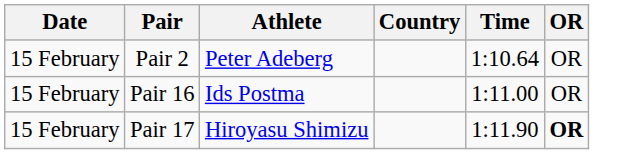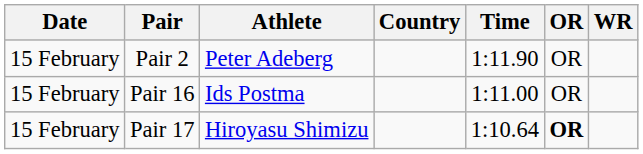 <table class="wikitable" style="text-align:center">
 <tr>
 <th>Date</th>
 <th>Pair</th>
 <th>Athlete</th>
 <th>Country</th>
 <th>Time</th>
 <th>OR</th>
+<th>WR</th>
 </tr>
 <tr>
 <td>15 February</td>
 <td>Pair 2</td>
 <td align=left><a href='#'>Peter Adeberg</a></td>
 <td align=left></td>
-<td>1:10.64</td>
+<td>1:11.90</td>
 <td>OR</td>
+<td></td>
 </tr>
 <tr>
 <td>15 February</td>
 <td>Pair 16</td>
 <td align=left><a href='#'>Ids Postma</a></td>
 <td align=left></td>
 <td>1:11.00</td>
 <td>OR</td>
+<td></td>
 </tr>
 <tr>
 <td>15 February</td>
 <td>Pair 17</td>
 <td align=left><a href='#'>Hiroyasu Shimizu</a></td>
 <td align=left></td>
-<td>1:11.90</td>
+<td>1:10.64</td>
 <td><strong>OR</strong></td>
+<td></td>
 </tr>
 </table>
